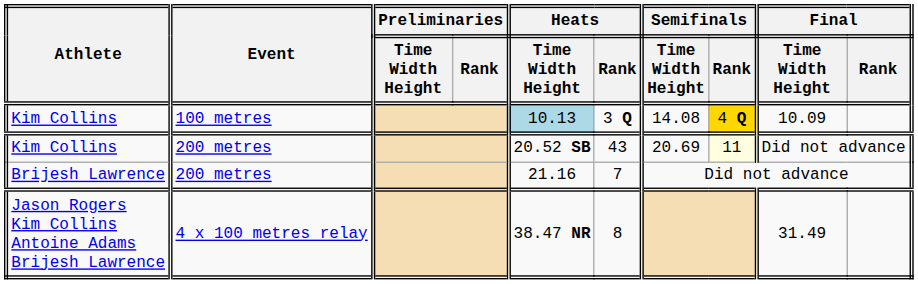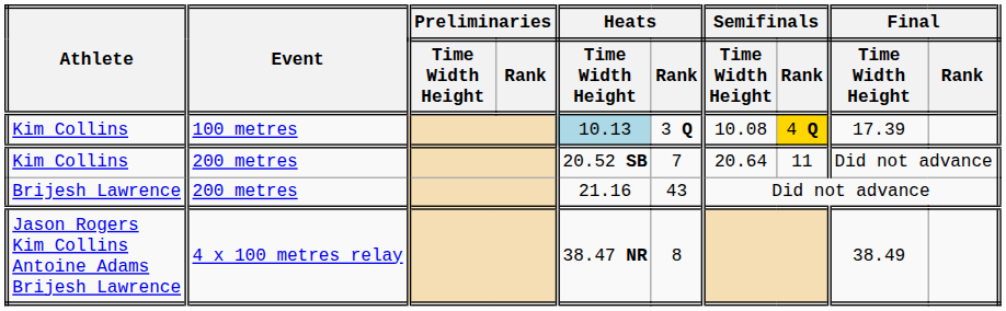 <table class=wikitable style="font-size:90%; border: double;">
 <tr>
 <th rowspan="2" style="border-right:double">Athlete</th>
 <th rowspan="2" style="border-right:double">Event</th>
 <th colspan="2" style="border-right:double; border-bottom:double;">Preliminaries</th>
 <th colspan="2" style="border-right:double; border-bottom:double;">Heats</th>
 <th colspan="2" style="border-right:double; border-bottom:double;">Semifinals</th>
 <th colspan="2" style="border-right:double; border-bottom:double;">Final</th>
 </tr>
 <tr>
 <th>Time<br>Width<br>Height</th>
 <th style="border-right:double">Rank</th>
 <th>Time<br>Width<br>Height</th>
 <th style="border-right:double">Rank</th>
 <th>Time<br>Width<br>Height</th>
 <th style="border-right:double">Rank</th>
 <th>Time<br>Width<br>Height</th>
 <th style="border-right:double">Rank</th>
 </tr>
 <tr style="border-top: double;">
 <td style="border-right:double"><a href='#'>Kim Collins</a></td>
 <td style="border-right:double"><a href='#'>100 metres</a></td>
 <td style="border-right:double" colspan= 2 bgcolor="wheat"></td>
 <td align=center style="background: lightblue;">10.13</td>
 <td align=center style="border-right:double">3 <strong>Q</strong></td>
-<td align=center>14.08</td>
+<td align=center>10.08</td>
 <td align=center style="background: gold; border-right:double">4 <strong>Q</strong></td>
-<td align=center>10.09</td>
+<td align=center>17.39</td>
 <td align=center></td>
 </tr>
 <tr style="border-top: double;">
 <td style="border-right:double"><a href='#'>Kim Collins</a></td>
 <td style="border-right:double"><a href='#'>200 metres</a></td>
 <td style="border-right:double" colspan= 2 bgcolor="wheat"></td>
 <td align=center>20.52 <strong>SB</strong></td>
-<td align=center style="border-right:double">43</td>
-<td align=center>20.69</td>
-<td align=center style="background: lightyellow; border-right:double">11</td>
+<td align=center style="border-right:double">7</td>
+<td align=center>20.64</td>
+<td align=center style="border-right:double">11</td>
 <td colspan="2" align=center>Did not advance</td>
 </tr>
 <tr>
 <td style="border-right:double"><a href='#'>Brijesh Lawrence</a></td>
 <td style="border-right:double"><a href='#'>200 metres</a></td>
 <td style="border-right:double" colspan= 2 bgcolor="wheat"></td>
 <td align=center>21.16</td>
-<td align=center style="border-right:double">7</td>
+<td align=center style="border-right:double">43</td>
 <td colspan="4" align=center>Did not advance</td>
 </tr>
 <tr style="border-top: double;">
 <td style="border-right:double"><a href='#'>Jason Rogers</a><br><a href='#'>Kim Collins</a><br><a href='#'>Antoine Adams</a><br><a href='#'>Brijesh Lawrence</a><br></td>
 <td style="border-right:double"><a href='#'>4 x 100 metres relay</a></td>
 <td style="border-right:double" colspan= 2 bgcolor="wheat"></td>
 <td align=center>38.47 <strong>NR</strong></td>
 <td align=center style="border-right:double">8</td>
 <td style="border-right:double" colspan= 2 bgcolor="wheat"></td>
-<td align=center>31.49</td>
+<td align=center>38.49</td>
 <td align=center></td>
 </tr>
 </table>
